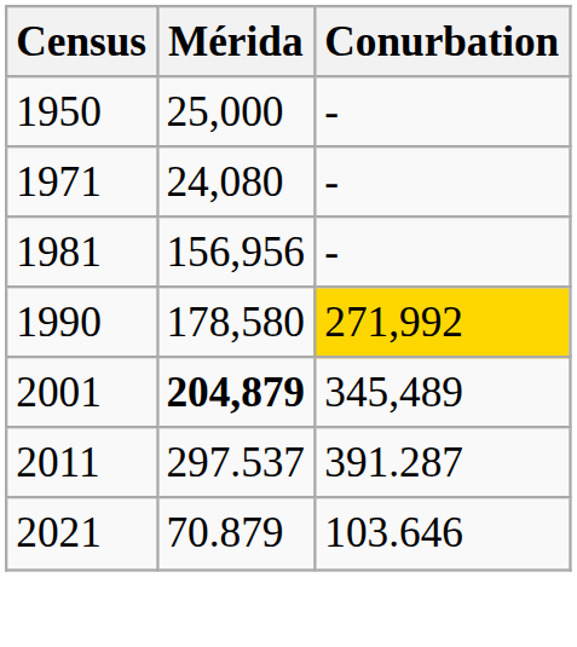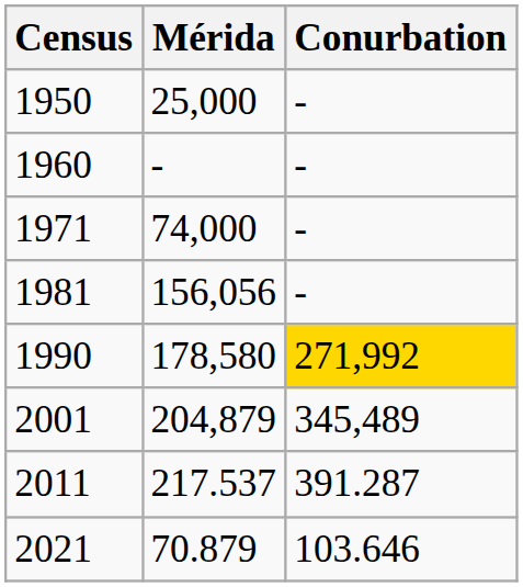 <table class="wikitable floatright" style="font-size: 95%;">
 <tr style="background:#efefef;">
 <th>Census</th>
 <th>Mérida</th>
 <th>Conurbation</th>
 </tr>
 <tr>
 <td>1950</td>
 <td>25,000</td>
 <td>-</td>
 </tr>
 <tr>
+<td>1960</td>
+<td>-</td>
+<td>-</td>
+</tr>
+<tr>
 <td>1971</td>
-<td>24,080</td>
+<td>74,000</td>
 <td>-</td>
 </tr>
 <tr>
 <td>1981</td>
-<td>156,956</td>
+<td>156,056</td>
 <td>-</td>
 </tr>
 <tr>
 <td>1990</td>
 <td>178,580</td>
 <td style="background: gold;">271,992</td>
 </tr>
 <tr>
 <td>2001</td>
-<td><strong>204,879</strong></td>
+<td>204,879</td>
 <td>345,489</td>
 </tr>
 <tr>
 <td>2011</td>
-<td>297.537</td>
+<td>217.537</td>
 <td>391.287</td>
 </tr>
 <tr>
 <td>2021</td>
 <td>70.879</td>
 <td>103.646</td>
 </tr>
 </table>
